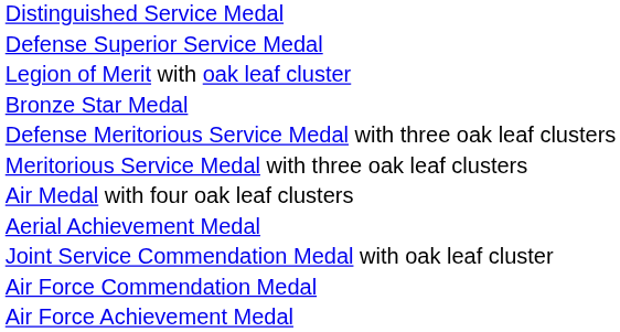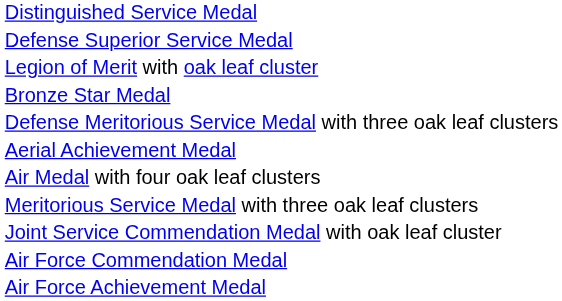 <table>
 <tr>
 <td></td>
 <td><a href='#'>Distinguished Service Medal</a></td>
 </tr>
 <tr>
 <td></td>
 <td><a href='#'>Defense Superior Service Medal</a></td>
 </tr>
 <tr>
 <td></td>
 <td><a href='#'>Legion of Merit</a> with <a href='#'>oak leaf cluster</a></td>
 </tr>
 <tr>
 <td></td>
 <td><a href='#'>Bronze Star Medal</a></td>
 </tr>
 <tr>
 <td></td>
 <td><a href='#'>Defense Meritorious Service Medal</a> with three oak leaf clusters</td>
 </tr>
 <tr>
 <td></td>
-<td><a href='#'>Meritorious Service Medal</a> with three oak leaf clusters</td>
+<td><a href='#'>Aerial Achievement Medal</a></td>
 </tr>
 <tr>
 <td></td>
 <td><a href='#'>Air Medal</a> with four oak leaf clusters</td>
 </tr>
 <tr>
 <td></td>
-<td><a href='#'>Aerial Achievement Medal</a></td>
+<td><a href='#'>Meritorious Service Medal</a> with three oak leaf clusters</td>
 </tr>
 <tr>
 <td></td>
 <td><a href='#'>Joint Service Commendation Medal</a> with oak leaf cluster</td>
 </tr>
 <tr>
 <td></td>
 <td><a href='#'>Air Force Commendation Medal</a></td>
 </tr>
 <tr>
 <td></td>
 <td><a href='#'>Air Force Achievement Medal</a></td>
 </tr>
 <tr>
 </tr>
 </table>
